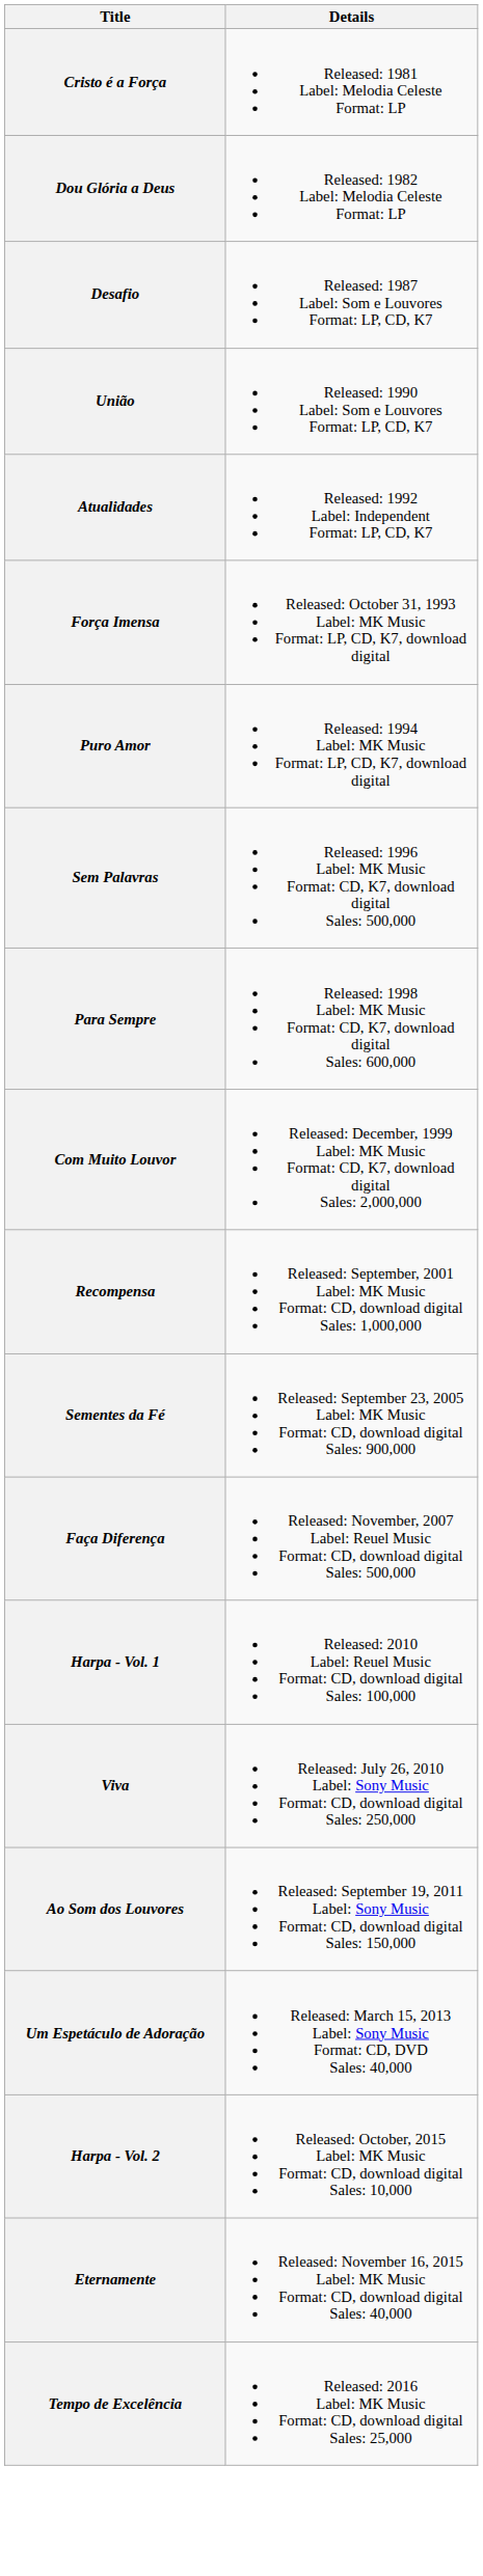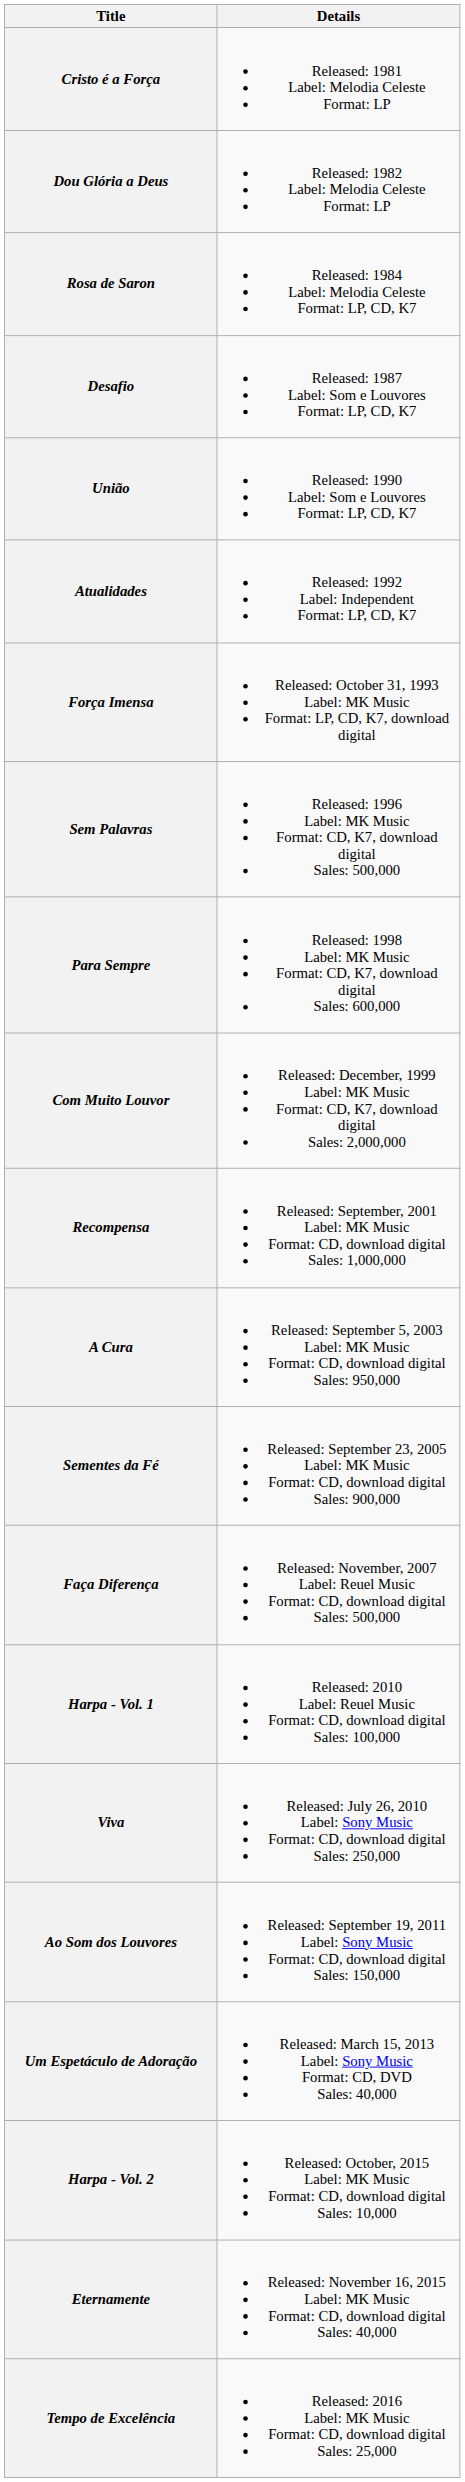 <table class="wikitable plainrowheaders" style="text-align:center;">
 <tr>
 <th scope="col" style="width:14em;">Title</th>
 <th scope="col" style="width:16em;">Details</th>
 </tr>
 <tr>
 <th scope="row"><em>Cristo é a Força</em></th>
 <td><br><ul><li>Released: 1981</li><li>Label: Melodia Celeste</li><li>Format: LP</li></ul></td>
 </tr>
 <tr>
 <th scope="row"><em>Dou Glória a Deus</em></th>
 <td><br><ul><li>Released: 1982</li><li>Label: Melodia Celeste</li><li>Format: LP</li></ul></td>
+</tr>
+<tr>
+<th scope="row"><em>Rosa de Saron</em></th>
+<td><br><ul><li>Released: 1984</li><li>Label: Melodia Celeste</li><li>Format: LP, CD, K7</li></ul></td>
 </tr>
 <tr>
 <th scope="row"><em>Desafio</em></th>
 <td><br><ul><li>Released: 1987</li><li>Label: Som e Louvores</li><li>Format: LP, CD, K7</li></ul></td>
 </tr>
 <tr>
 <th scope="row"><em>União</em></th>
 <td><br><ul><li>Released: 1990</li><li>Label: Som e Louvores</li><li>Format: LP, CD, K7</li></ul></td>
 </tr>
 <tr>
 <th scope="row"><em>Atualidades</em></th>
 <td><br><ul><li>Released: 1992</li><li>Label: Independent</li><li>Format: LP, CD, K7</li></ul></td>
 </tr>
 <tr>
 <th scope="row"><em>Força Imensa</em></th>
 <td><br><ul><li>Released: October 31, 1993</li><li>Label: MK Music</li><li>Format: LP, CD, K7, download digital</li></ul></td>
 </tr>
 <tr>
-<th scope="row"><em>Puro Amor</em></th>
-<td><br><ul><li>Released: 1994</li><li>Label: MK Music</li><li>Format: LP, CD, K7, download digital</li></ul></td>
-</tr>
-<tr>
 <th scope="row"><em>Sem Palavras</em></th>
 <td><br><ul><li>Released: 1996</li><li>Label: MK Music</li><li>Format: CD, K7, download digital</li><li>Sales: 500,000</li></ul></td>
 </tr>
 <tr>
 <th scope="row"><em>Para Sempre</em></th>
 <td><br><ul><li>Released: 1998</li><li>Label: MK Music</li><li>Format: CD, K7, download digital</li><li>Sales: 600,000</li></ul></td>
 </tr>
 <tr>
 <th scope="row"><em>Com Muito Louvor</em></th>
 <td><br><ul><li>Released: December, 1999</li><li>Label: MK Music</li><li>Format: CD, K7, download digital</li><li>Sales: 2,000,000</li></ul></td>
 </tr>
 <tr>
 <th scope="row"><em>Recompensa</em></th>
 <td><br><ul><li>Released: September, 2001</li><li>Label: MK Music</li><li>Format: CD, download digital</li><li>Sales: 1,000,000</li></ul></td>
+</tr>
+<tr>
+<th scope="row"><em>A Cura</em></th>
+<td><br><ul><li>Released: September 5, 2003</li><li>Label: MK Music</li><li>Format: CD, download digital</li><li>Sales: 950,000</li></ul></td>
 </tr>
 <tr>
 <th scope="row"><em>Sementes da Fé</em></th>
 <td><br><ul><li>Released: September 23, 2005</li><li>Label: MK Music</li><li>Format: CD, download digital</li><li>Sales: 900,000</li></ul></td>
 </tr>
 <tr>
 <th scope="row"><em>Faça Diferença</em></th>
 <td><br><ul><li>Released: November, 2007</li><li>Label: Reuel Music</li><li>Format: CD, download digital</li><li>Sales: 500,000</li></ul></td>
 </tr>
 <tr>
 <th scope="row"><em>Harpa - Vol. 1</em></th>
 <td><br><ul><li>Released: 2010</li><li>Label: Reuel Music</li><li>Format: CD, download digital</li><li>Sales: 100,000</li></ul></td>
 </tr>
 <tr>
 <th scope="row"><em>Viva</em></th>
 <td><br><ul><li>Released: July 26, 2010</li><li>Label: <a href='#'>Sony Music</a></li><li>Format: CD, download digital</li><li>Sales: 250,000</li></ul></td>
 </tr>
 <tr>
 <th scope="row"><em>Ao Som dos Louvores</em></th>
 <td><br><ul><li>Released: September 19, 2011</li><li>Label: <a href='#'>Sony Music</a></li><li>Format: CD, download digital</li><li>Sales: 150,000</li></ul></td>
 </tr>
 <tr>
 <th scope="row"><em>Um Espetáculo de Adoração</em></th>
 <td><br><ul><li>Released: March 15, 2013</li><li>Label: <a href='#'>Sony Music</a></li><li>Format: CD, DVD</li><li>Sales: 40,000</li></ul></td>
 </tr>
 <tr>
 <th scope="row"><em>Harpa - Vol. 2</em></th>
 <td><br><ul><li>Released: October, 2015</li><li>Label: MK Music</li><li>Format: CD, download digital</li><li>Sales: 10,000</li></ul></td>
 </tr>
 <tr>
 <th scope="row"><em>Eternamente</em></th>
 <td><br><ul><li>Released: November 16, 2015</li><li>Label: MK Music</li><li>Format: CD, download digital</li><li>Sales: 40,000</li></ul></td>
 </tr>
 <tr>
 <th scope="row"><em>Tempo de Excelência </em></th>
 <td><br><ul><li>Released: 2016</li><li>Label: MK Music</li><li>Format: CD, download digital</li><li>Sales: 25,000</li></ul></td>
 </tr>
 </table>
